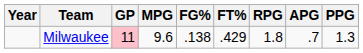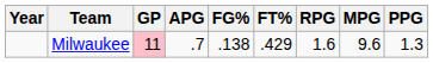 <table class="wikitable sortable" style="font-size:95%; text-align:right;">
 <tr>
 <th>Year</th>
 <th>Team</th>
 <th>GP</th>
-<th>MPG</th>
+<th>APG</th>
 <th>FG%</th>
 <th>FT%</th>
 <th>RPG</th>
-<th>APG</th>
+<th>MPG</th>
 <th>PPG</th>
 </tr>
 <tr>
 <td style="text-align:left;"></td>
 <td style="text-align:left;"><a href='#'>Milwaukee</a></td>
 <td style="background: pink;">11</td>
-<td>9.6</td>
+<td>.7</td>
 <td>.138</td>
 <td>.429</td>
-<td>1.8</td>
-<td>.7</td>
+<td>1.6</td>
+<td>9.6</td>
 <td>1.3</td>
 </tr>
 </table>
